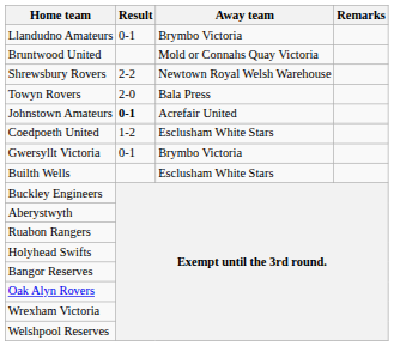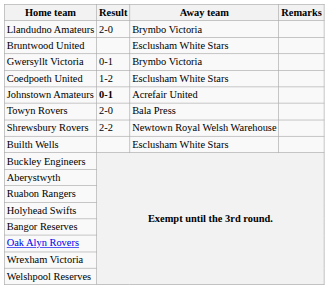 <table class="wikitable">
 <tr>
 <th>Home team</th>
 <th>Result</th>
 <th>Away team</th>
 <th>Remarks</th>
 </tr>
 <tr>
 <td>Llandudno Amateurs</td>
-<td>0-1</td>
+<td>2-0</td>
 <td>Brymbo Victoria</td>
 <td></td>
 </tr>
 <tr>
 <td> Bruntwood United</td>
 <td></td>
-<td>Mold or Connahs Quay Victoria</td>
+<td>Esclusham White Stars</td>
 <td></td>
 </tr>
 <tr>
-<td> Shrewsbury Rovers</td>
-<td>2-2</td>
-<td>Newtown Royal Welsh Warehouse</td>
+<td>Gwersyllt Victoria</td>
+<td>0-1</td>
+<td>Brymbo Victoria</td>
+<td></td>
+</tr>
+<tr>
+<td>Coedpoeth United</td>
+<td>1-2</td>
+<td>Esclusham White Stars</td>
+<td></td>
+</tr>
+<tr>
+<td>Johnstown Amateurs</td>
+<td><strong>0-1</strong></td>
+<td>Acrefair United</td>
 <td></td>
 </tr>
 <tr>
 <td>Towyn Rovers</td>
 <td>2-0</td>
 <td>Bala Press</td>
 <td></td>
 </tr>
 <tr>
-<td>Johnstown Amateurs</td>
-<td><strong>0-1</strong></td>
-<td>Acrefair United</td>
-<td></td>
-</tr>
-<tr>
-<td>Coedpoeth United</td>
-<td>1-2</td>
-<td>Esclusham White Stars</td>
-<td></td>
-</tr>
-<tr>
-<td>Gwersyllt Victoria</td>
-<td>0-1</td>
-<td>Brymbo Victoria</td>
+<td> Shrewsbury Rovers</td>
+<td>2-2</td>
+<td>Newtown Royal Welsh Warehouse</td>
 <td></td>
 </tr>
 <tr>
 <td>Builth Wells</td>
 <td></td>
 <td>Esclusham White Stars</td>
 <td></td>
 </tr>
 <tr>
 <td>Buckley Engineers</td>
 <th colspan="3" rowspan="8">Exempt until the 3rd round.</th>
 </tr>
 <tr>
 <td>Aberystwyth</td>
 </tr>
 <tr>
 <td>Ruabon Rangers</td>
 </tr>
 <tr>
 <td>Holyhead Swifts</td>
 </tr>
 <tr>
 <td>Bangor Reserves</td>
 </tr>
 <tr>
 <td><a href='#'>Oak Alyn Rovers</a></td>
 </tr>
 <tr>
 <td>Wrexham Victoria</td>
 </tr>
 <tr>
 <td>Welshpool Reserves</td>
 </tr>
 </table>
